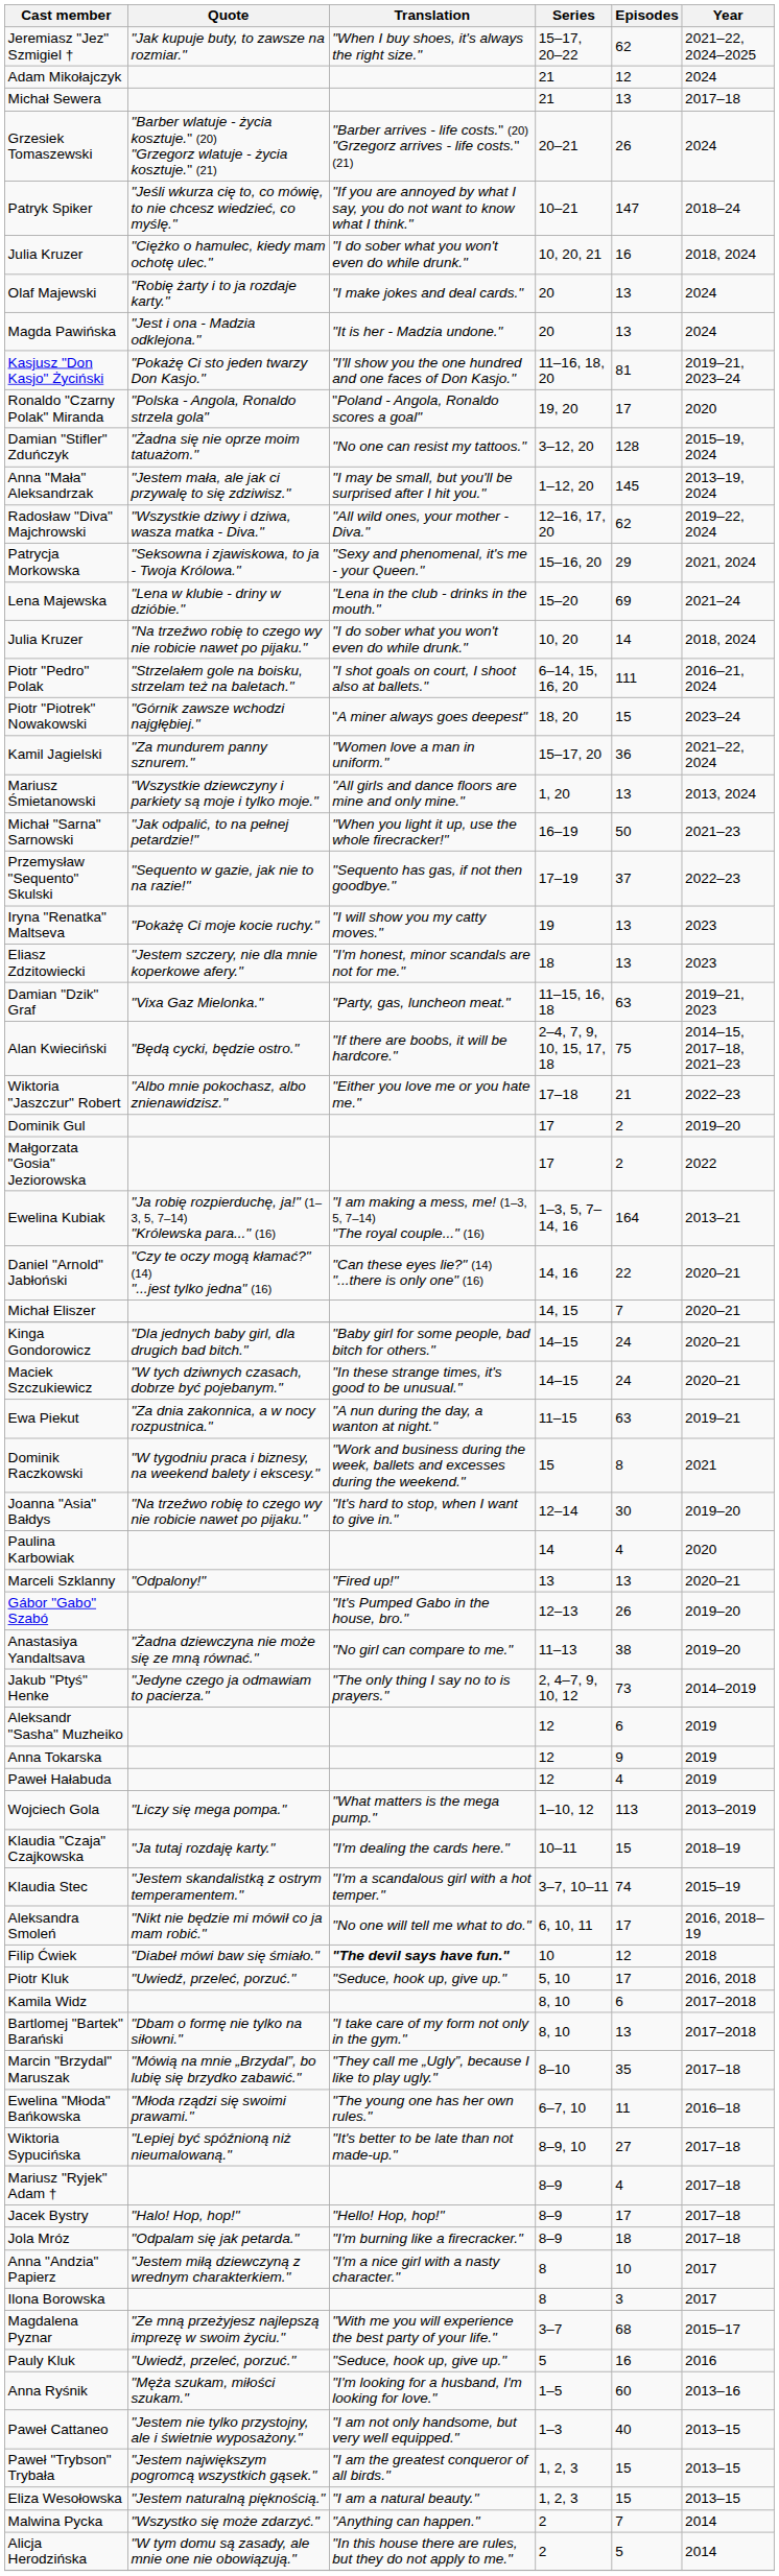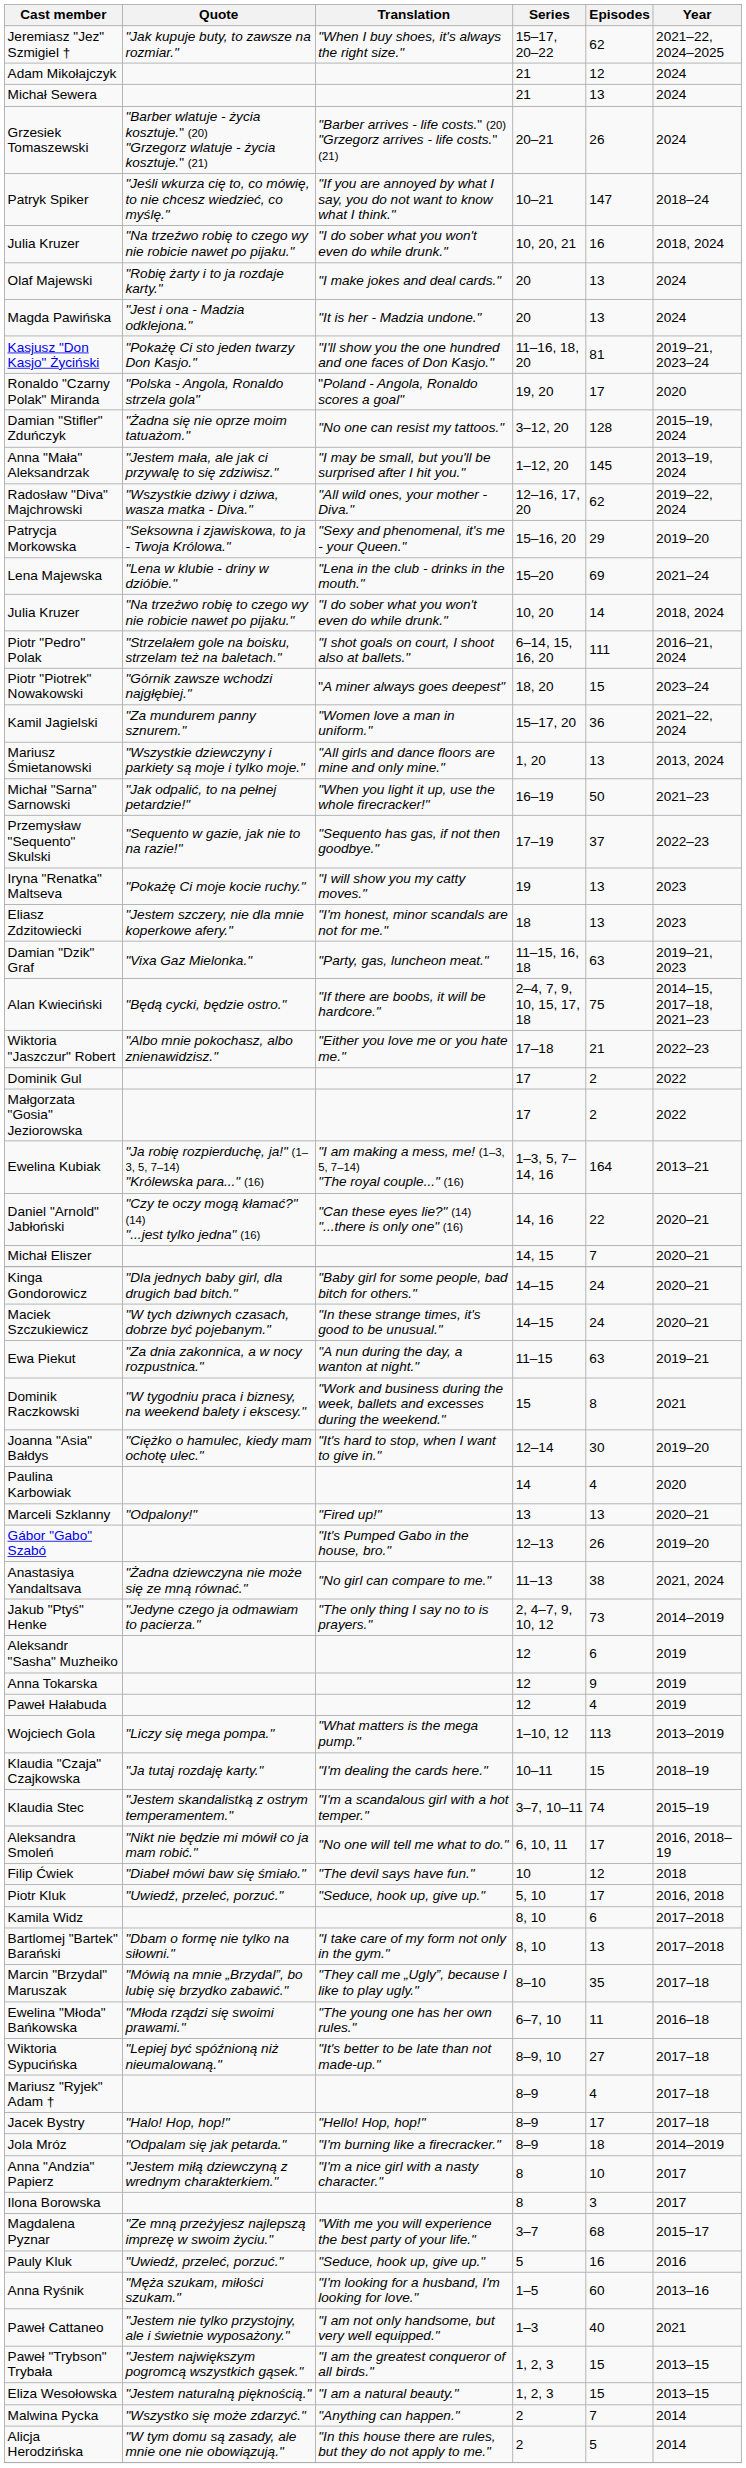 <table class="wikitable sortable" font-size:95%;">
 <tr>
 <th style="width:16%">Cast member</th>
 <th>Quote</th>
 <th>Translation</th>
 <th style="width:10%">Series</th>
 <th style="width:5%">Episodes</th>
 <th style="width:12%">Year</th>
 </tr>
 <tr>
 <td>Jeremiasz "Jez" Szmigiel †</td>
 <td><em>"Jak kupuje buty, to zawsze na rozmiar."</em></td>
 <td><em>"When I buy shoes, it's always the right size."</em></td>
 <td>15–17, 20–22</td>
 <td>62</td>
 <td>2021–22, 2024–2025</td>
 </tr>
 <tr>
 <td>Adam Mikołajczyk</td>
 <td></td>
 <td></td>
 <td>21</td>
 <td>12</td>
 <td>2024</td>
 </tr>
 <tr>
 <td>Michał Sewera</td>
 <td></td>
 <td></td>
 <td>21</td>
 <td>13</td>
-<td>2017–18</td>
+<td>2024</td>
 </tr>
 <tr>
 <td>Grzesiek Tomaszewski</td>
 <td><em>"Barber wlatuje - życia kosztuje.</em>" <small>(20)</small><br><em>"Grzegorz wlatuje - życia kosztuje.</em>" <small>(21)</small></td>
 <td><em>"Barber arrives - life costs.</em>" <small>(20)</small><br><em>"Grzegorz arrives - life costs.</em>" <small>(21)</small></td>
 <td>20–21</td>
 <td>26</td>
 <td>2024</td>
 </tr>
 <tr>
 <td>Patryk Spiker</td>
 <td><em>"Jeśli wkurza cię to, co mówię, to nie chcesz wiedzieć, co myślę."</em></td>
 <td><em>"If you are annoyed by what I say, you do not want to know what I think."</em></td>
 <td>10–21</td>
 <td>147</td>
 <td>2018–24</td>
 </tr>
 <tr>
 <td>Julia Kruzer</td>
-<td><em>"Ciężko o hamulec, kiedy mam ochotę ulec."</em></td>
+<td><em>"Na trzeźwo robię to czego wy nie robicie nawet po pijaku."</em></td>
 <td><em>"I do sober what you won't even do while drunk."</em></td>
 <td>10, 20, 21</td>
 <td>16</td>
 <td>2018, 2024</td>
 </tr>
 <tr>
 <td>Olaf Majewski</td>
 <td><em>"Robię żarty i to ja rozdaje karty."</em></td>
 <td><em>"I make jokes and deal cards."</em></td>
 <td>20</td>
 <td>13</td>
 <td>2024</td>
 </tr>
 <tr>
 <td>Magda Pawińska</td>
 <td><em>"Jest i ona - Madzia odklejona."</em></td>
 <td><em>"It is her - Madzia undone."</em></td>
 <td>20</td>
 <td>13</td>
 <td>2024</td>
 </tr>
 <tr>
 <td><a href='#'>Kasjusz "Don Kasjo" Życiński</a></td>
 <td><em>"Pokażę Ci sto jeden twarzy Don Kasjo."</em></td>
 <td><em>"I'll show you the one hundred and one faces of Don Kasjo."</em></td>
 <td>11–16, 18, 20</td>
 <td>81</td>
 <td>2019–21, 2023–24</td>
 </tr>
 <tr>
 <td>Ronaldo "Czarny Polak" Miranda</td>
 <td><em>"Polska - Angola, Ronaldo strzela gola"</em></td>
 <td>"<em>Poland - Angola, Ronaldo scores a goal"</em></td>
 <td>19, 20</td>
 <td>17</td>
 <td>2020</td>
 </tr>
 <tr>
 <td>Damian "Stifler" Zduńczyk</td>
 <td><em>"Żadna się nie oprze moim tatuażom."</em></td>
 <td><em>"No one can resist my tattoos."</em></td>
 <td>3–12, 20</td>
 <td>128</td>
 <td>2015–19, 2024</td>
 </tr>
 <tr>
 <td>Anna "Mała" Aleksandrzak</td>
 <td><em>"Jestem mała, ale jak ci przywalę to się zdziwisz."</em></td>
 <td><em>"I may be small, but you'll be surprised after I hit you."</em></td>
 <td>1–12, 20</td>
 <td>145</td>
 <td>2013–19, 2024</td>
 </tr>
 <tr>
 <td>Radosław "Diva" Majchrowski</td>
 <td><em>"Wszystkie dziwy i dziwa, wasza matka - Diva."</em></td>
 <td><em>"All wild ones, your mother - Diva."</em></td>
 <td>12–16, 17, 20</td>
 <td>62</td>
 <td>2019–22, 2024</td>
 </tr>
 <tr>
 <td>Patrycja Morkowska</td>
 <td><em>"Seksowna i zjawiskowa, to ja - Twoja Królowa."</em></td>
 <td><em>"Sexy and phenomenal, it's me - your Queen."</em></td>
 <td>15–16, 20</td>
 <td>29</td>
-<td>2021, 2024</td>
+<td>2019–20</td>
 </tr>
 <tr>
 <td>Lena Majewska</td>
 <td><em>"Lena w klubie - driny w dzióbie."</em></td>
 <td><em>"Lena in the club - drinks in the mouth."</em></td>
 <td>15–20</td>
 <td>69</td>
 <td>2021–24</td>
 </tr>
 <tr>
 <td>Julia Kruzer</td>
 <td><em>"Na trzeźwo robię to czego wy nie robicie nawet po pijaku."</em></td>
 <td><em>"I do sober what you won't even do while drunk."</em></td>
 <td>10, 20</td>
 <td>14</td>
 <td>2018, 2024</td>
 </tr>
 <tr>
 <td>Piotr "Pedro" Polak</td>
 <td><em>"Strzelałem gole na boisku, strzelam też na baletach."</em></td>
 <td><em>"I shot goals on court, I shoot also at ballets."</em></td>
 <td>6–14, 15, 16, 20</td>
 <td>111</td>
 <td>2016–21, 2024</td>
 </tr>
 <tr>
 <td>Piotr "Piotrek" Nowakowski</td>
 <td><em>"Górnik zawsze wchodzi najgłębiej."</em></td>
 <td>"<em>A miner always goes deepest"</em></td>
 <td>18, 20</td>
 <td>15</td>
 <td>2023–24</td>
 </tr>
 <tr>
 <td>Kamil Jagielski</td>
 <td><em>"Za mundurem panny sznurem."</em></td>
 <td><em>"Women love a man in uniform."</em></td>
 <td>15–17, 20</td>
 <td>36</td>
 <td>2021–22, 2024</td>
 </tr>
 <tr>
 <td>Mariusz Śmietanowski</td>
 <td><em>"Wszystkie dziewczyny i parkiety są moje i tylko moje."</em></td>
 <td><em>"All girls and dance floors are mine and only mine."</em></td>
 <td>1, 20</td>
 <td>13</td>
 <td>2013, 2024</td>
 </tr>
 <tr>
 <td>Michał "Sarna" Sarnowski</td>
 <td><em>"Jak odpalić, to na pełnej petardzie!"</em></td>
 <td><em>"When you light it up, use the whole firecracker!"</em></td>
 <td>16–19</td>
 <td>50</td>
 <td>2021–23</td>
 </tr>
 <tr>
 <td>Przemysław "Sequento" Skulski</td>
 <td><em>"Sequento w gazie, jak nie to na razie!"</em></td>
 <td><em>"Sequento has gas, if not then goodbye."</em></td>
 <td>17–19</td>
 <td>37</td>
 <td>2022–23</td>
 </tr>
 <tr>
 <td>Iryna "Renatka" Maltseva</td>
 <td><em>"Pokażę Ci moje kocie ruchy."</em></td>
 <td><em>"I will show you my catty moves."</em></td>
 <td>19</td>
 <td>13</td>
 <td>2023</td>
 </tr>
 <tr>
 <td>Eliasz Zdzitowiecki</td>
 <td><em>"Jestem szczery, nie dla mnie koperkowe afery."</em></td>
 <td><em>"I'm honest, minor scandals are not for me."</em></td>
 <td>18</td>
 <td>13</td>
 <td>2023</td>
 </tr>
 <tr>
 <td>Damian "Dzik" Graf</td>
 <td><em>"Vixa Gaz Mielonka."</em></td>
 <td><em>"Party, gas, luncheon meat."</em></td>
 <td>11–15, 16, 18</td>
 <td>63</td>
 <td>2019–21, 2023</td>
 </tr>
 <tr>
 <td>Alan Kwieciński</td>
 <td><em>"Będą cycki, będzie ostro."</em></td>
 <td><em>"If there are boobs, it will be hardcore."</em></td>
 <td>2–4, 7, 9, 10, 15, 17, 18</td>
 <td>75</td>
 <td>2014–15, 2017–18, 2021–23</td>
 </tr>
 <tr>
 <td>Wiktoria "Jaszczur" Robert</td>
 <td><em>"Albo mnie pokochasz, albo znienawidzisz."</em></td>
 <td><em>"Either you love me or you hate me."</em></td>
 <td>17–18</td>
 <td>21</td>
 <td>2022–23</td>
 </tr>
 <tr>
 <td>Dominik Gul</td>
 <td></td>
 <td></td>
 <td>17</td>
 <td>2</td>
-<td>2019–20</td>
+<td>2022</td>
 </tr>
 <tr>
 <td>Małgorzata "Gosia" Jeziorowska</td>
 <td></td>
 <td></td>
 <td>17</td>
 <td>2</td>
 <td>2022</td>
 </tr>
 <tr>
 <td>Ewelina Kubiak</td>
 <td><em>"Ja robię rozpierduchę, ja!"</em> <small>(1–3, 5, 7–14)</small><br><em>"Królewska para..."</em> <small>(16)</small></td>
 <td><em>"I am making a mess, me!</em> <small>(1–3, 5, 7–14)</small><br><em>"The royal couple..."</em> <small>(16)</small></td>
 <td>1–3, 5, 7–14, 16</td>
 <td>164</td>
 <td>2013–21</td>
 </tr>
 <tr>
 <td>Daniel "Arnold" Jabłoński</td>
 <td><em>"Czy te oczy mogą kłamać?"</em> <small>(14)</small><br><em>"...jest tylko jedna"</em> <small>(16)</small></td>
 <td><em>"Can these eyes lie?"</em> <small>(14)</small><br><em>"...there is only one"</em> <small>(16)</small></td>
 <td>14, 16</td>
 <td>22</td>
 <td>2020–21</td>
 </tr>
 <tr>
 <td>Michał Eliszer</td>
 <td></td>
 <td></td>
 <td>14, 15</td>
 <td>7</td>
 <td>2020–21</td>
 </tr>
 <tr>
 </tr>
 <tr>
 <td>Kinga Gondorowicz</td>
 <td><em>"Dla jednych baby girl, dla drugich bad bitch."</em></td>
 <td><em>"Baby girl for some people, bad bitch for others."</em></td>
 <td>14–15</td>
 <td>24</td>
 <td>2020–21</td>
 </tr>
 <tr>
 <td>Maciek Szczukiewicz</td>
 <td><em>"W tych dziwnych czasach, dobrze być pojebanym."</em></td>
 <td><em>"In these strange times, it's good to be unusual."</em></td>
 <td>14–15</td>
 <td>24</td>
 <td>2020–21</td>
 </tr>
 <tr>
 <td>Ewa Piekut</td>
 <td><em>"Za dnia zakonnica, a w nocy rozpustnica."</em></td>
 <td><em>"A nun during the day, a wanton at night."</em></td>
 <td>11–15</td>
 <td>63</td>
 <td>2019–21</td>
 </tr>
 <tr>
 <td>Dominik Raczkowski</td>
 <td><em>"W tygodniu praca i biznesy, na weekend balety i ekscesy."</em></td>
 <td><em>"Work and business during the week, ballets and excesses during the weekend."</em></td>
 <td>15</td>
 <td>8</td>
 <td>2021</td>
 </tr>
 <tr>
 <td>Joanna "Asia" Bałdys</td>
-<td><em>"Na trzeźwo robię to czego wy nie robicie nawet po pijaku."</em></td>
+<td><em>"Ciężko o hamulec, kiedy mam ochotę ulec."</em></td>
 <td><em>"It's hard to stop, when I want to give in."</em></td>
 <td>12–14</td>
 <td>30</td>
 <td>2019–20</td>
 </tr>
 <tr>
 <td>Paulina Karbowiak</td>
 <td></td>
 <td></td>
 <td>14</td>
 <td>4</td>
 <td>2020</td>
 </tr>
 <tr>
 <td>Marceli Szklanny</td>
 <td><em>"Odpalony!"</em></td>
 <td><em>"Fired up!"</em></td>
 <td>13</td>
 <td>13</td>
 <td>2020–21</td>
 </tr>
 <tr>
 <td><a href='#'>Gábor "Gabo" Szabó</a></td>
 <td></td>
 <td><em>"It's Pumped Gabo in the house, bro."</em></td>
 <td>12–13</td>
 <td>26</td>
 <td>2019–20</td>
 </tr>
 <tr>
 <td>Anastasiya Yandaltsava</td>
 <td><em>"Żadna dziewczyna nie może się ze mną równać."</em></td>
 <td><em>"No girl can compare to me."</em></td>
 <td>11–13</td>
 <td>38</td>
-<td>2019–20</td>
+<td>2021, 2024</td>
 </tr>
 <tr>
 <td>Jakub "Ptyś" Henke</td>
 <td><em>"Jedyne czego ja odmawiam to pacierza."</em></td>
 <td><em>"The only thing I say no to is prayers."</em></td>
 <td>2, 4–7, 9, 10, 12</td>
 <td>73</td>
 <td>2014–2019</td>
 </tr>
 <tr>
 <td>Aleksandr "Sasha" Muzheiko</td>
 <td></td>
 <td></td>
 <td>12</td>
 <td>6</td>
 <td>2019</td>
 </tr>
 <tr>
 <td>Anna Tokarska</td>
 <td></td>
 <td></td>
 <td>12</td>
 <td>9</td>
 <td>2019</td>
 </tr>
 <tr>
 <td>Paweł Hałabuda</td>
 <td></td>
 <td></td>
 <td>12</td>
 <td>4</td>
 <td>2019</td>
 </tr>
 <tr>
 <td>Wojciech Gola</td>
 <td><em>"Liczy się mega pompa."</em></td>
 <td><em>"What matters is the mega pump."</em></td>
 <td>1–10, 12</td>
 <td>113</td>
 <td>2013–2019</td>
 </tr>
 <tr>
 <td>Klaudia "Czaja" Czajkowska</td>
 <td><em>"Ja tutaj rozdaję karty."</em></td>
 <td><em>"I'm dealing the cards here."</em></td>
 <td>10–11</td>
 <td>15</td>
 <td>2018–19</td>
 </tr>
 <tr>
 <td>Klaudia Stec</td>
 <td><em>"Jestem skandalistką z ostrym temperamentem."</em></td>
 <td><em>"I'm a scandalous girl with a hot temper."</em></td>
 <td>3–7, 10–11</td>
 <td>74</td>
 <td>2015–19</td>
 </tr>
 <tr>
 <td>Aleksandra Smoleń</td>
 <td><em>"Nikt nie będzie mi mówił co ja mam robić."</em></td>
 <td><em>"No one will tell me what to do."</em></td>
 <td>6, 10, 11</td>
 <td>17</td>
 <td>2016, 2018–19</td>
 </tr>
 <tr>
 <td>Filip Ćwiek</td>
 <td><em>"Diabeł mówi baw się śmiało."</em></td>
-<td><strong><em>"The devil says have fun."</em></strong></td>
+<td><em>"The devil says have fun."</em></td>
 <td>10</td>
 <td>12</td>
 <td>2018</td>
 </tr>
 <tr>
 <td>Piotr Kluk</td>
 <td><em>"Uwiedź, przeleć, porzuć."</em></td>
 <td><em>"Seduce, hook up, give up."</em></td>
 <td>5, 10</td>
 <td>17</td>
 <td>2016, 2018</td>
 </tr>
 <tr>
 <td>Kamila Widz</td>
 <td></td>
 <td></td>
 <td>8, 10</td>
 <td>6</td>
 <td>2017–2018</td>
 </tr>
 <tr>
 <td>Bartlomej "Bartek" Barański</td>
 <td><em>"Dbam o formę nie tylko na siłowni."</em></td>
 <td><em>"I take care of my form not only in the gym."</em></td>
 <td>8, 10</td>
 <td>13</td>
 <td>2017–2018</td>
 </tr>
 <tr>
 <td>Marcin "Brzydal" Maruszak</td>
 <td><em>"Mówią na mnie „Brzydal”, bo lubię się brzydko zabawić."</em></td>
 <td><em>"They call me „Ugly”, because I like to play ugly."</em></td>
 <td>8–10</td>
 <td>35</td>
 <td>2017–18</td>
 </tr>
 <tr>
 <td>Ewelina "Młoda" Bańkowska</td>
 <td><em>"Młoda rządzi się swoimi prawami."</em></td>
 <td><em>"The young one has her own rules."</em></td>
 <td>6–7, 10</td>
 <td>11</td>
 <td>2016–18</td>
 </tr>
 <tr>
 <td>Wiktoria Sypucińska</td>
 <td><em>"Lepiej być spóźnioną niż nieumalowaną."</em></td>
 <td><em>"It's better to be late than not made-up."</em></td>
 <td>8–9, 10</td>
 <td>27</td>
 <td>2017–18</td>
 </tr>
 <tr>
 <td>Mariusz "Ryjek" Adam †</td>
 <td></td>
 <td></td>
 <td>8–9</td>
 <td>4</td>
 <td>2017–18</td>
 </tr>
 <tr>
 <td>Jacek Bystry</td>
 <td><em>"Halo! Hop, hop!"</em></td>
 <td><em>"Hello! Hop, hop!"</em></td>
 <td>8–9</td>
 <td>17</td>
 <td>2017–18</td>
 </tr>
 <tr>
 <td>Jola Mróz</td>
 <td><em>"Odpalam się jak petarda."</em></td>
 <td><em>"I'm burning like a firecracker."</em></td>
 <td>8–9</td>
 <td>18</td>
-<td>2017–18</td>
+<td>2014–2019</td>
 </tr>
 <tr>
 <td>Anna "Andzia" Papierz</td>
 <td><em>"Jestem miłą dziewczyną z wrednym charakterkiem."</em></td>
 <td><em>"I'm a nice girl with a nasty character."</em></td>
 <td>8</td>
 <td>10</td>
 <td>2017</td>
 </tr>
 <tr>
 <td>Ilona Borowska</td>
 <td></td>
 <td></td>
 <td>8</td>
 <td>3</td>
 <td>2017</td>
 </tr>
 <tr>
 <td>Magdalena Pyznar</td>
 <td><em>"Ze mną przeżyjesz najlepszą imprezę w swoim życiu."</em></td>
 <td><em>"With me you will experience the best party of your life."</em></td>
 <td>3–7</td>
 <td>68</td>
 <td>2015–17</td>
 </tr>
 <tr>
 <td>Pauly Kluk</td>
 <td><em>"Uwiedź, przeleć, porzuć."</em></td>
 <td><em>"Seduce, hook up, give up."</em></td>
 <td>5</td>
 <td>16</td>
 <td>2016</td>
 </tr>
 <tr>
 <td>Anna Ryśnik</td>
 <td><em>"Męża szukam, miłości szukam."</em></td>
 <td><em>"I'm looking for a husband, I'm looking for love."</em></td>
 <td>1–5</td>
 <td>60</td>
 <td>2013–16</td>
 </tr>
 <tr>
 <td>Paweł Cattaneo</td>
 <td><em>"Jestem nie tylko przystojny, ale i świetnie wyposażony."</em></td>
 <td><em>"I am not only handsome, but very well equipped."</em></td>
 <td>1–3</td>
 <td>40</td>
-<td>2013–15</td>
+<td>2021</td>
 </tr>
 <tr>
 <td>Paweł "Trybson" Trybała</td>
 <td><em>"Jestem największym pogromcą wszystkich gąsek."</em></td>
 <td><em>"I am the greatest conqueror of all birds."</em></td>
 <td>1, 2, 3</td>
 <td>15</td>
 <td>2013–15</td>
 </tr>
 <tr>
 <td>Eliza Wesołowska</td>
 <td><em>"Jestem naturalną pięknością."</em></td>
 <td><em>"I am a natural beauty."</em></td>
 <td>1, 2, 3</td>
 <td>15</td>
 <td>2013–15</td>
 </tr>
 <tr>
 <td>Malwina Pycka</td>
 <td><em>"Wszystko się może zdarzyć."</em></td>
 <td><em>"Anything can happen."</em></td>
 <td>2</td>
 <td>7</td>
 <td>2014</td>
 </tr>
 <tr>
 <td>Alicja Herodzińska</td>
 <td><em>"W tym domu są zasady, ale mnie one nie obowiązują."</em></td>
 <td><em>"In this house there are rules, but they do not apply to me."</em></td>
 <td>2</td>
 <td>5</td>
 <td>2014</td>
 </tr>
 <tr>
 </tr>
 </table>
